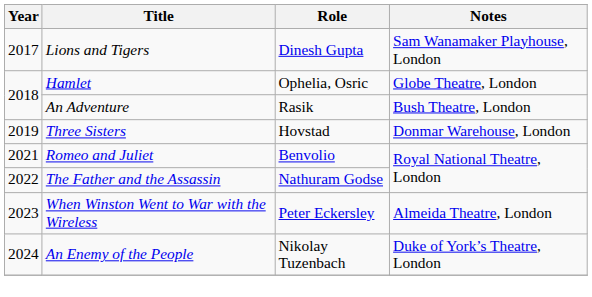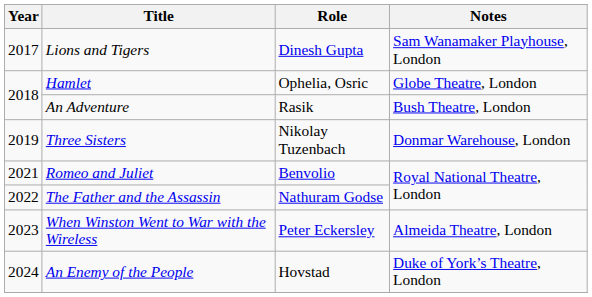 <table class="wikitable sortable">
 <tr>
 <th>Year</th>
 <th>Title</th>
 <th>Role</th>
 <th class="unsortable">Notes</th>
 </tr>
 <tr>
 <td>2017</td>
 <td><em>Lions and Tigers</em></td>
 <td><a href='#'>Dinesh Gupta</a></td>
 <td><a href='#'>Sam Wanamaker Playhouse</a>, London</td>
 </tr>
 <tr>
 <td rowspan="2">2018</td>
 <td><em><a href='#'>Hamlet</a></em></td>
 <td>Ophelia, Osric</td>
 <td><a href='#'>Globe Theatre</a>, London</td>
 </tr>
 <tr>
 <td><em>An Adventure</em></td>
 <td>Rasik</td>
 <td><a href='#'>Bush Theatre</a>, London</td>
 </tr>
 <tr>
 <td>2019</td>
 <td><em><a href='#'>Three Sisters</a></em></td>
-<td>Hovstad</td>
+<td>Nikolay Tuzenbach</td>
 <td><a href='#'>Donmar Warehouse</a>, London</td>
 </tr>
 <tr>
 <td>2021</td>
 <td><em><a href='#'>Romeo and Juliet</a></em></td>
 <td><a href='#'>Benvolio</a></td>
 <td rowspan="2"><a href='#'>Royal National Theatre</a>, London</td>
 </tr>
 <tr>
 <td>2022</td>
 <td><em><a href='#'>The Father and the Assassin</a></em></td>
 <td><a href='#'>Nathuram Godse</a></td>
 </tr>
 <tr>
 <td>2023</td>
 <td><em><a href='#'>When Winston Went to War with the Wireless</a></em></td>
 <td><a href='#'>Peter Eckersley</a></td>
 <td><a href='#'>Almeida Theatre</a>, London</td>
 </tr>
 <tr>
 <td>2024</td>
 <td><em><a href='#'>An Enemy of the People</a></em></td>
-<td>Nikolay Tuzenbach</td>
+<td>Hovstad</td>
 <td><a href='#'>Duke of York’s Theatre</a>, London</td>
 </tr>
 <tr>
 </tr>
 </table>
